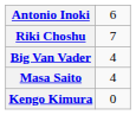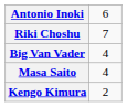 <table class="wikitable" style="margin: 1em auto 1em auto;text-align:center">
 <tr>
 <th><a href='#'>Antonio Inoki</a></th>
 <td style="width:35px">6</td>
 </tr>
 <tr>
 <th><a href='#'>Riki Choshu</a></th>
 <td>7</td>
 </tr>
 <tr>
 <th><a href='#'>Big Van Vader</a></th>
 <td>4</td>
 </tr>
 <tr>
 <th><a href='#'>Masa Saito</a></th>
 <td>4</td>
 </tr>
 <tr>
 <th><a href='#'>Kengo Kimura</a></th>
-<td>0</td>
+<td>2</td>
 </tr>
 </table>
